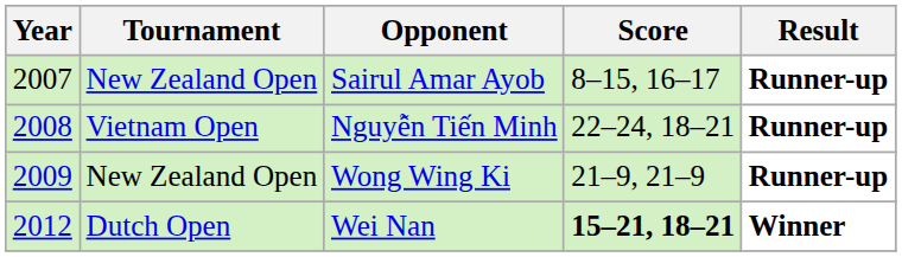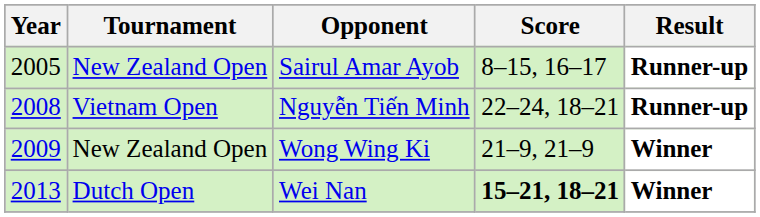 <table class="sortable wikitable" style="font-size: 90%;">
 <tr>
 <th>Year</th>
 <th>Tournament</th>
 <th>Opponent</th>
 <th>Score</th>
 <th>Result</th>
 </tr>
 <tr style="background:#D4F1C5">
-<td align="center">2007</td>
+<td align="center">2005</td>
 <td align="left"><a href='#'>New Zealand Open</a></td>
 <td align="left"> <a href='#'>Sairul Amar Ayob</a></td>
 <td align="left">8–15, 16–17</td>
 <td style="text-align:left; background:white"> <strong>Runner-up</strong></td>
 </tr>
 <tr style="background:#D4F1C5">
 <td align="center"><a href='#'>2008</a></td>
 <td align="left"><a href='#'>Vietnam Open</a></td>
 <td align="left"> <a href='#'>Nguyễn Tiến Minh</a></td>
 <td align="left">22–24, 18–21</td>
 <td style="text-align:left; background:white"> <strong>Runner-up</strong></td>
 </tr>
 <tr style="background:#D4F1C5">
 <td align="center"><a href='#'>2009</a></td>
 <td align="left">New Zealand Open</td>
 <td align="left"> <a href='#'>Wong Wing Ki</a></td>
 <td align="left">21–9, 21–9</td>
-<td style="text-align:left; background:white"> <strong>Runner-up</strong></td>
+<td style="text-align:left; background:white"> <strong>Winner</strong></td>
 </tr>
 <tr style="background:#D4F1C5">
-<td align="center"><a href='#'>2012</a></td>
+<td align="center"><a href='#'>2013</a></td>
 <td align="left"><a href='#'>Dutch Open</a></td>
 <td align="left"> <a href='#'>Wei Nan</a></td>
 <td align="left"><strong>15–21, 18–21</strong></td>
 <td style="text-align:left; background:white"> <strong>Winner</strong></td>
 </tr>
 </table>
